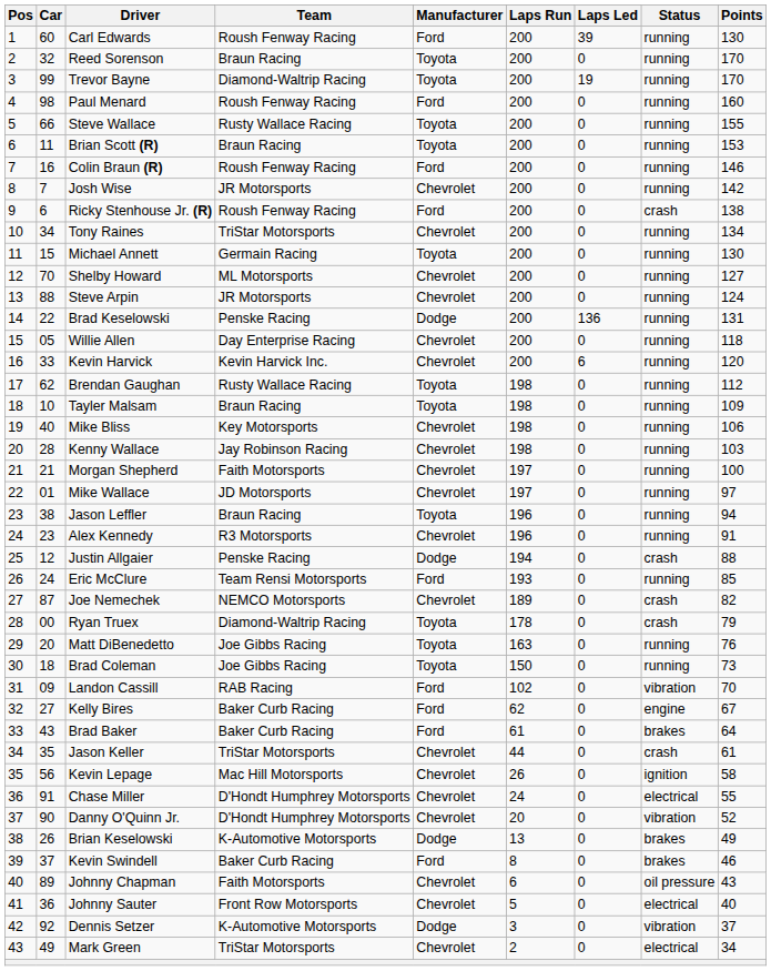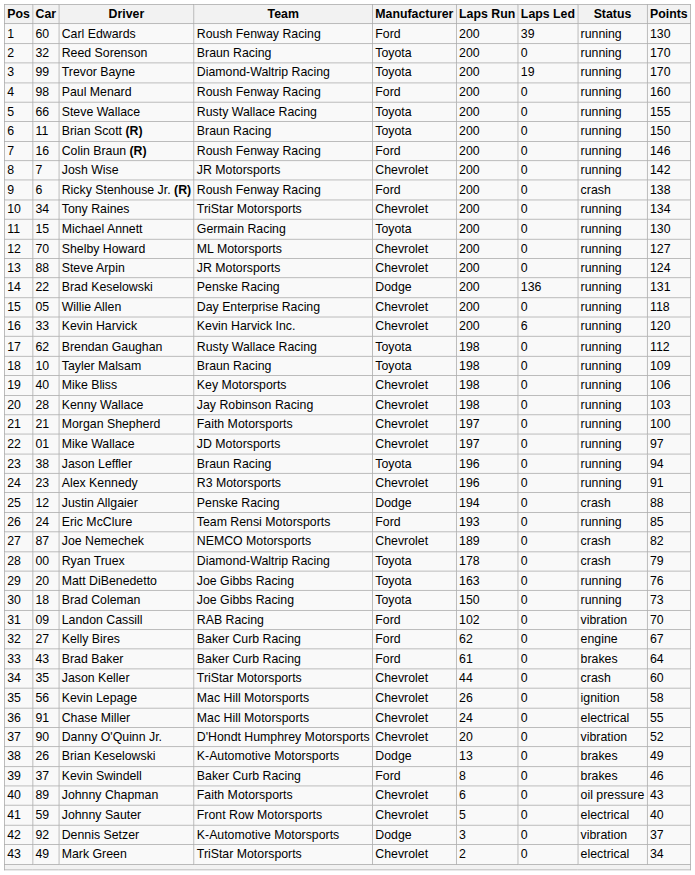 <table class="sortable wikitable" border="1">
 <tr>
 <th>Pos</th>
 <th>Car</th>
 <th>Driver</th>
 <th>Team</th>
 <th>Manufacturer</th>
 <th>Laps Run</th>
 <th>Laps Led</th>
 <th>Status</th>
 <th>Points</th>
 </tr>
 <tr>
 <td>1</td>
 <td>60</td>
 <td>Carl Edwards</td>
 <td>Roush Fenway Racing</td>
 <td>Ford</td>
 <td>200</td>
 <td>39</td>
 <td>running</td>
 <td>130</td>
 </tr>
 <tr>
 <td>2</td>
 <td>32</td>
 <td>Reed Sorenson</td>
 <td>Braun Racing</td>
 <td>Toyota</td>
 <td>200</td>
 <td>0</td>
 <td>running</td>
 <td>170</td>
 </tr>
 <tr>
 <td>3</td>
 <td>99</td>
 <td>Trevor Bayne</td>
 <td>Diamond-Waltrip Racing</td>
 <td>Toyota</td>
 <td>200</td>
 <td>19</td>
 <td>running</td>
 <td>170</td>
 </tr>
 <tr>
 <td>4</td>
 <td>98</td>
 <td>Paul Menard</td>
 <td>Roush Fenway Racing</td>
 <td>Ford</td>
 <td>200</td>
 <td>0</td>
 <td>running</td>
 <td>160</td>
 </tr>
 <tr>
 <td>5</td>
 <td>66</td>
 <td>Steve Wallace</td>
 <td>Rusty Wallace Racing</td>
 <td>Toyota</td>
 <td>200</td>
 <td>0</td>
 <td>running</td>
 <td>155</td>
 </tr>
 <tr>
 <td>6</td>
 <td>11</td>
 <td>Brian Scott <strong>(R)</strong></td>
 <td>Braun Racing</td>
 <td>Toyota</td>
 <td>200</td>
 <td>0</td>
 <td>running</td>
-<td>153</td>
+<td>150</td>
 </tr>
 <tr>
 <td>7</td>
 <td>16</td>
 <td>Colin Braun <strong>(R)</strong></td>
 <td>Roush Fenway Racing</td>
 <td>Ford</td>
 <td>200</td>
 <td>0</td>
 <td>running</td>
 <td>146</td>
 </tr>
 <tr>
 <td>8</td>
 <td>7</td>
 <td>Josh Wise</td>
 <td>JR Motorsports</td>
 <td>Chevrolet</td>
 <td>200</td>
 <td>0</td>
 <td>running</td>
 <td>142</td>
 </tr>
 <tr>
 <td>9</td>
 <td>6</td>
 <td>Ricky Stenhouse Jr. <strong>(R)</strong></td>
 <td>Roush Fenway Racing</td>
 <td>Ford</td>
 <td>200</td>
 <td>0</td>
 <td>crash</td>
 <td>138</td>
 </tr>
 <tr>
 <td>10</td>
 <td>34</td>
 <td>Tony Raines</td>
 <td>TriStar Motorsports</td>
 <td>Chevrolet</td>
 <td>200</td>
 <td>0</td>
 <td>running</td>
 <td>134</td>
 </tr>
 <tr>
 <td>11</td>
 <td>15</td>
 <td>Michael Annett</td>
 <td>Germain Racing</td>
 <td>Toyota</td>
 <td>200</td>
 <td>0</td>
 <td>running</td>
 <td>130</td>
 </tr>
 <tr>
 <td>12</td>
 <td>70</td>
 <td>Shelby Howard</td>
 <td>ML Motorsports</td>
 <td>Chevrolet</td>
 <td>200</td>
 <td>0</td>
 <td>running</td>
 <td>127</td>
 </tr>
 <tr>
 <td>13</td>
 <td>88</td>
 <td>Steve Arpin</td>
 <td>JR Motorsports</td>
 <td>Chevrolet</td>
 <td>200</td>
 <td>0</td>
 <td>running</td>
 <td>124</td>
 </tr>
 <tr>
 <td>14</td>
 <td>22</td>
 <td>Brad Keselowski</td>
 <td>Penske Racing</td>
 <td>Dodge</td>
 <td>200</td>
 <td>136</td>
 <td>running</td>
 <td>131</td>
 </tr>
 <tr>
 <td>15</td>
 <td>05</td>
 <td>Willie Allen</td>
 <td>Day Enterprise Racing</td>
 <td>Chevrolet</td>
 <td>200</td>
 <td>0</td>
 <td>running</td>
 <td>118</td>
 </tr>
 <tr>
 <td>16</td>
 <td>33</td>
 <td>Kevin Harvick</td>
 <td>Kevin Harvick Inc.</td>
 <td>Chevrolet</td>
 <td>200</td>
 <td>6</td>
 <td>running</td>
 <td>120</td>
 </tr>
 <tr>
 <td>17</td>
 <td>62</td>
 <td>Brendan Gaughan</td>
 <td>Rusty Wallace Racing</td>
 <td>Toyota</td>
 <td>198</td>
 <td>0</td>
 <td>running</td>
 <td>112</td>
 </tr>
 <tr>
 <td>18</td>
 <td>10</td>
 <td>Tayler Malsam</td>
 <td>Braun Racing</td>
 <td>Toyota</td>
 <td>198</td>
 <td>0</td>
 <td>running</td>
 <td>109</td>
 </tr>
 <tr>
 <td>19</td>
 <td>40</td>
 <td>Mike Bliss</td>
 <td>Key Motorsports</td>
 <td>Chevrolet</td>
 <td>198</td>
 <td>0</td>
 <td>running</td>
 <td>106</td>
 </tr>
 <tr>
 <td>20</td>
 <td>28</td>
 <td>Kenny Wallace</td>
 <td>Jay Robinson Racing</td>
 <td>Chevrolet</td>
 <td>198</td>
 <td>0</td>
 <td>running</td>
 <td>103</td>
 </tr>
 <tr>
 <td>21</td>
 <td>21</td>
 <td>Morgan Shepherd</td>
 <td>Faith Motorsports</td>
 <td>Chevrolet</td>
 <td>197</td>
 <td>0</td>
 <td>running</td>
 <td>100</td>
 </tr>
 <tr>
 <td>22</td>
 <td>01</td>
 <td>Mike Wallace</td>
 <td>JD Motorsports</td>
 <td>Chevrolet</td>
 <td>197</td>
 <td>0</td>
 <td>running</td>
 <td>97</td>
 </tr>
 <tr>
 <td>23</td>
 <td>38</td>
 <td>Jason Leffler</td>
 <td>Braun Racing</td>
 <td>Toyota</td>
 <td>196</td>
 <td>0</td>
 <td>running</td>
 <td>94</td>
 </tr>
 <tr>
 <td>24</td>
 <td>23</td>
 <td>Alex Kennedy</td>
 <td>R3 Motorsports</td>
 <td>Chevrolet</td>
 <td>196</td>
 <td>0</td>
 <td>running</td>
 <td>91</td>
 </tr>
 <tr>
 <td>25</td>
 <td>12</td>
 <td>Justin Allgaier</td>
 <td>Penske Racing</td>
 <td>Dodge</td>
 <td>194</td>
 <td>0</td>
 <td>crash</td>
 <td>88</td>
 </tr>
 <tr>
 <td>26</td>
 <td>24</td>
 <td>Eric McClure</td>
 <td>Team Rensi Motorsports</td>
 <td>Ford</td>
 <td>193</td>
 <td>0</td>
 <td>running</td>
 <td>85</td>
 </tr>
 <tr>
 <td>27</td>
 <td>87</td>
 <td>Joe Nemechek</td>
 <td>NEMCO Motorsports</td>
 <td>Chevrolet</td>
 <td>189</td>
 <td>0</td>
 <td>crash</td>
 <td>82</td>
 </tr>
 <tr>
 <td>28</td>
 <td>00</td>
 <td>Ryan Truex</td>
 <td>Diamond-Waltrip Racing</td>
 <td>Toyota</td>
 <td>178</td>
 <td>0</td>
 <td>crash</td>
 <td>79</td>
 </tr>
 <tr>
 <td>29</td>
 <td>20</td>
 <td>Matt DiBenedetto</td>
 <td>Joe Gibbs Racing</td>
 <td>Toyota</td>
 <td>163</td>
 <td>0</td>
 <td>running</td>
 <td>76</td>
 </tr>
 <tr>
 <td>30</td>
 <td>18</td>
 <td>Brad Coleman</td>
 <td>Joe Gibbs Racing</td>
 <td>Toyota</td>
 <td>150</td>
 <td>0</td>
 <td>running</td>
 <td>73</td>
 </tr>
 <tr>
 <td>31</td>
 <td>09</td>
 <td>Landon Cassill</td>
 <td>RAB Racing</td>
 <td>Ford</td>
 <td>102</td>
 <td>0</td>
 <td>vibration</td>
 <td>70</td>
 </tr>
 <tr>
 <td>32</td>
 <td>27</td>
 <td>Kelly Bires</td>
 <td>Baker Curb Racing</td>
 <td>Ford</td>
 <td>62</td>
 <td>0</td>
 <td>engine</td>
 <td>67</td>
 </tr>
 <tr>
 <td>33</td>
 <td>43</td>
 <td>Brad Baker</td>
 <td>Baker Curb Racing</td>
 <td>Ford</td>
 <td>61</td>
 <td>0</td>
 <td>brakes</td>
 <td>64</td>
 </tr>
 <tr>
 <td>34</td>
 <td>35</td>
 <td>Jason Keller</td>
 <td>TriStar Motorsports</td>
 <td>Chevrolet</td>
 <td>44</td>
 <td>0</td>
 <td>crash</td>
-<td>61</td>
+<td>60</td>
 </tr>
 <tr>
 <td>35</td>
 <td>56</td>
 <td>Kevin Lepage</td>
 <td>Mac Hill Motorsports</td>
 <td>Chevrolet</td>
 <td>26</td>
 <td>0</td>
 <td>ignition</td>
 <td>58</td>
 </tr>
 <tr>
 <td>36</td>
 <td>91</td>
 <td>Chase Miller</td>
-<td>D'Hondt Humphrey Motorsports</td>
+<td>Mac Hill Motorsports</td>
 <td>Chevrolet</td>
 <td>24</td>
 <td>0</td>
 <td>electrical</td>
 <td>55</td>
 </tr>
 <tr>
 <td>37</td>
 <td>90</td>
 <td>Danny O'Quinn Jr.</td>
 <td>D'Hondt Humphrey Motorsports</td>
 <td>Chevrolet</td>
 <td>20</td>
 <td>0</td>
 <td>vibration</td>
 <td>52</td>
 </tr>
 <tr>
 <td>38</td>
 <td>26</td>
 <td>Brian Keselowski</td>
 <td>K-Automotive Motorsports</td>
 <td>Dodge</td>
 <td>13</td>
 <td>0</td>
 <td>brakes</td>
 <td>49</td>
 </tr>
 <tr>
 <td>39</td>
 <td>37</td>
 <td>Kevin Swindell</td>
 <td>Baker Curb Racing</td>
 <td>Ford</td>
 <td>8</td>
 <td>0</td>
 <td>brakes</td>
 <td>46</td>
 </tr>
 <tr>
 <td>40</td>
 <td>89</td>
 <td>Johnny Chapman</td>
 <td>Faith Motorsports</td>
 <td>Chevrolet</td>
 <td>6</td>
 <td>0</td>
 <td>oil pressure</td>
 <td>43</td>
 </tr>
 <tr>
 <td>41</td>
-<td>36</td>
+<td>59</td>
 <td>Johnny Sauter</td>
 <td>Front Row Motorsports</td>
 <td>Chevrolet</td>
 <td>5</td>
 <td>0</td>
 <td>electrical</td>
 <td>40</td>
 </tr>
 <tr>
 <td>42</td>
 <td>92</td>
 <td>Dennis Setzer</td>
 <td>K-Automotive Motorsports</td>
 <td>Dodge</td>
 <td>3</td>
 <td>0</td>
 <td>vibration</td>
 <td>37</td>
 </tr>
 <tr>
 <td>43</td>
 <td>49</td>
 <td>Mark Green</td>
 <td>TriStar Motorsports</td>
 <td>Chevrolet</td>
 <td>2</td>
 <td>0</td>
 <td>electrical</td>
 <td>34</td>
 </tr>
 <tr>
 <th colspan="9"></th>
 </tr>
 </table>
